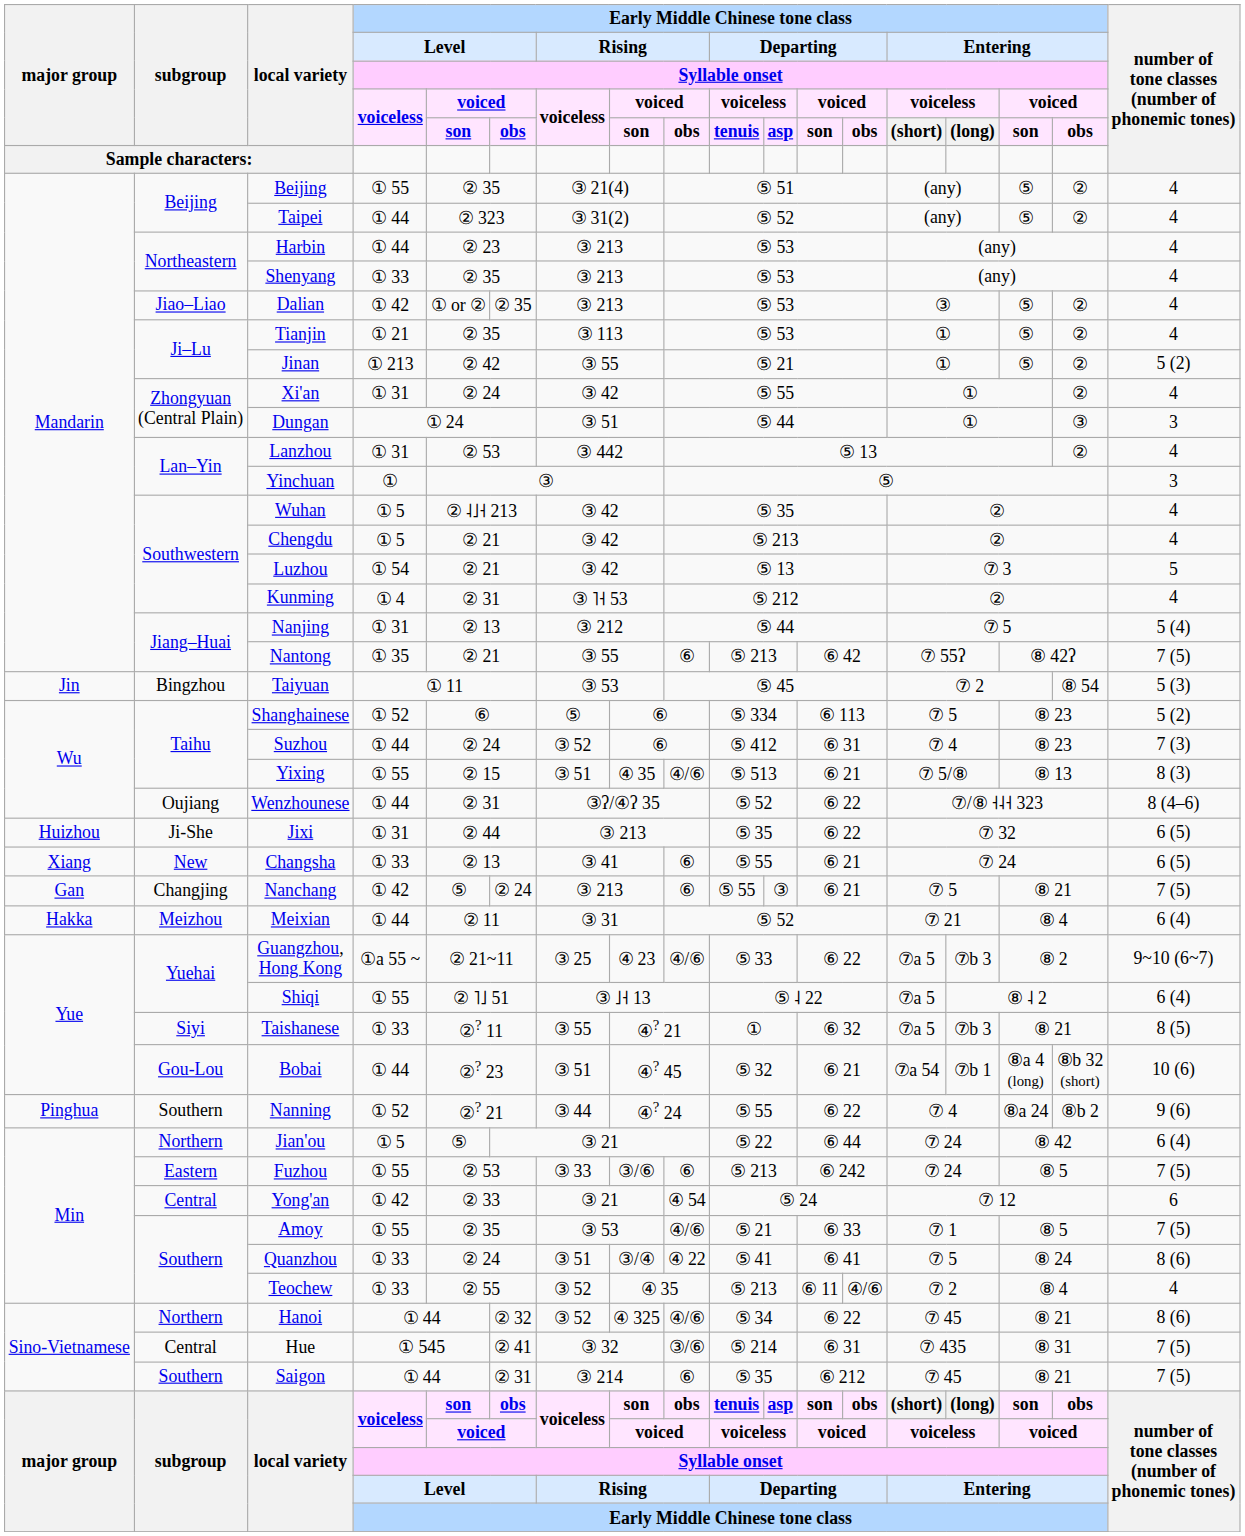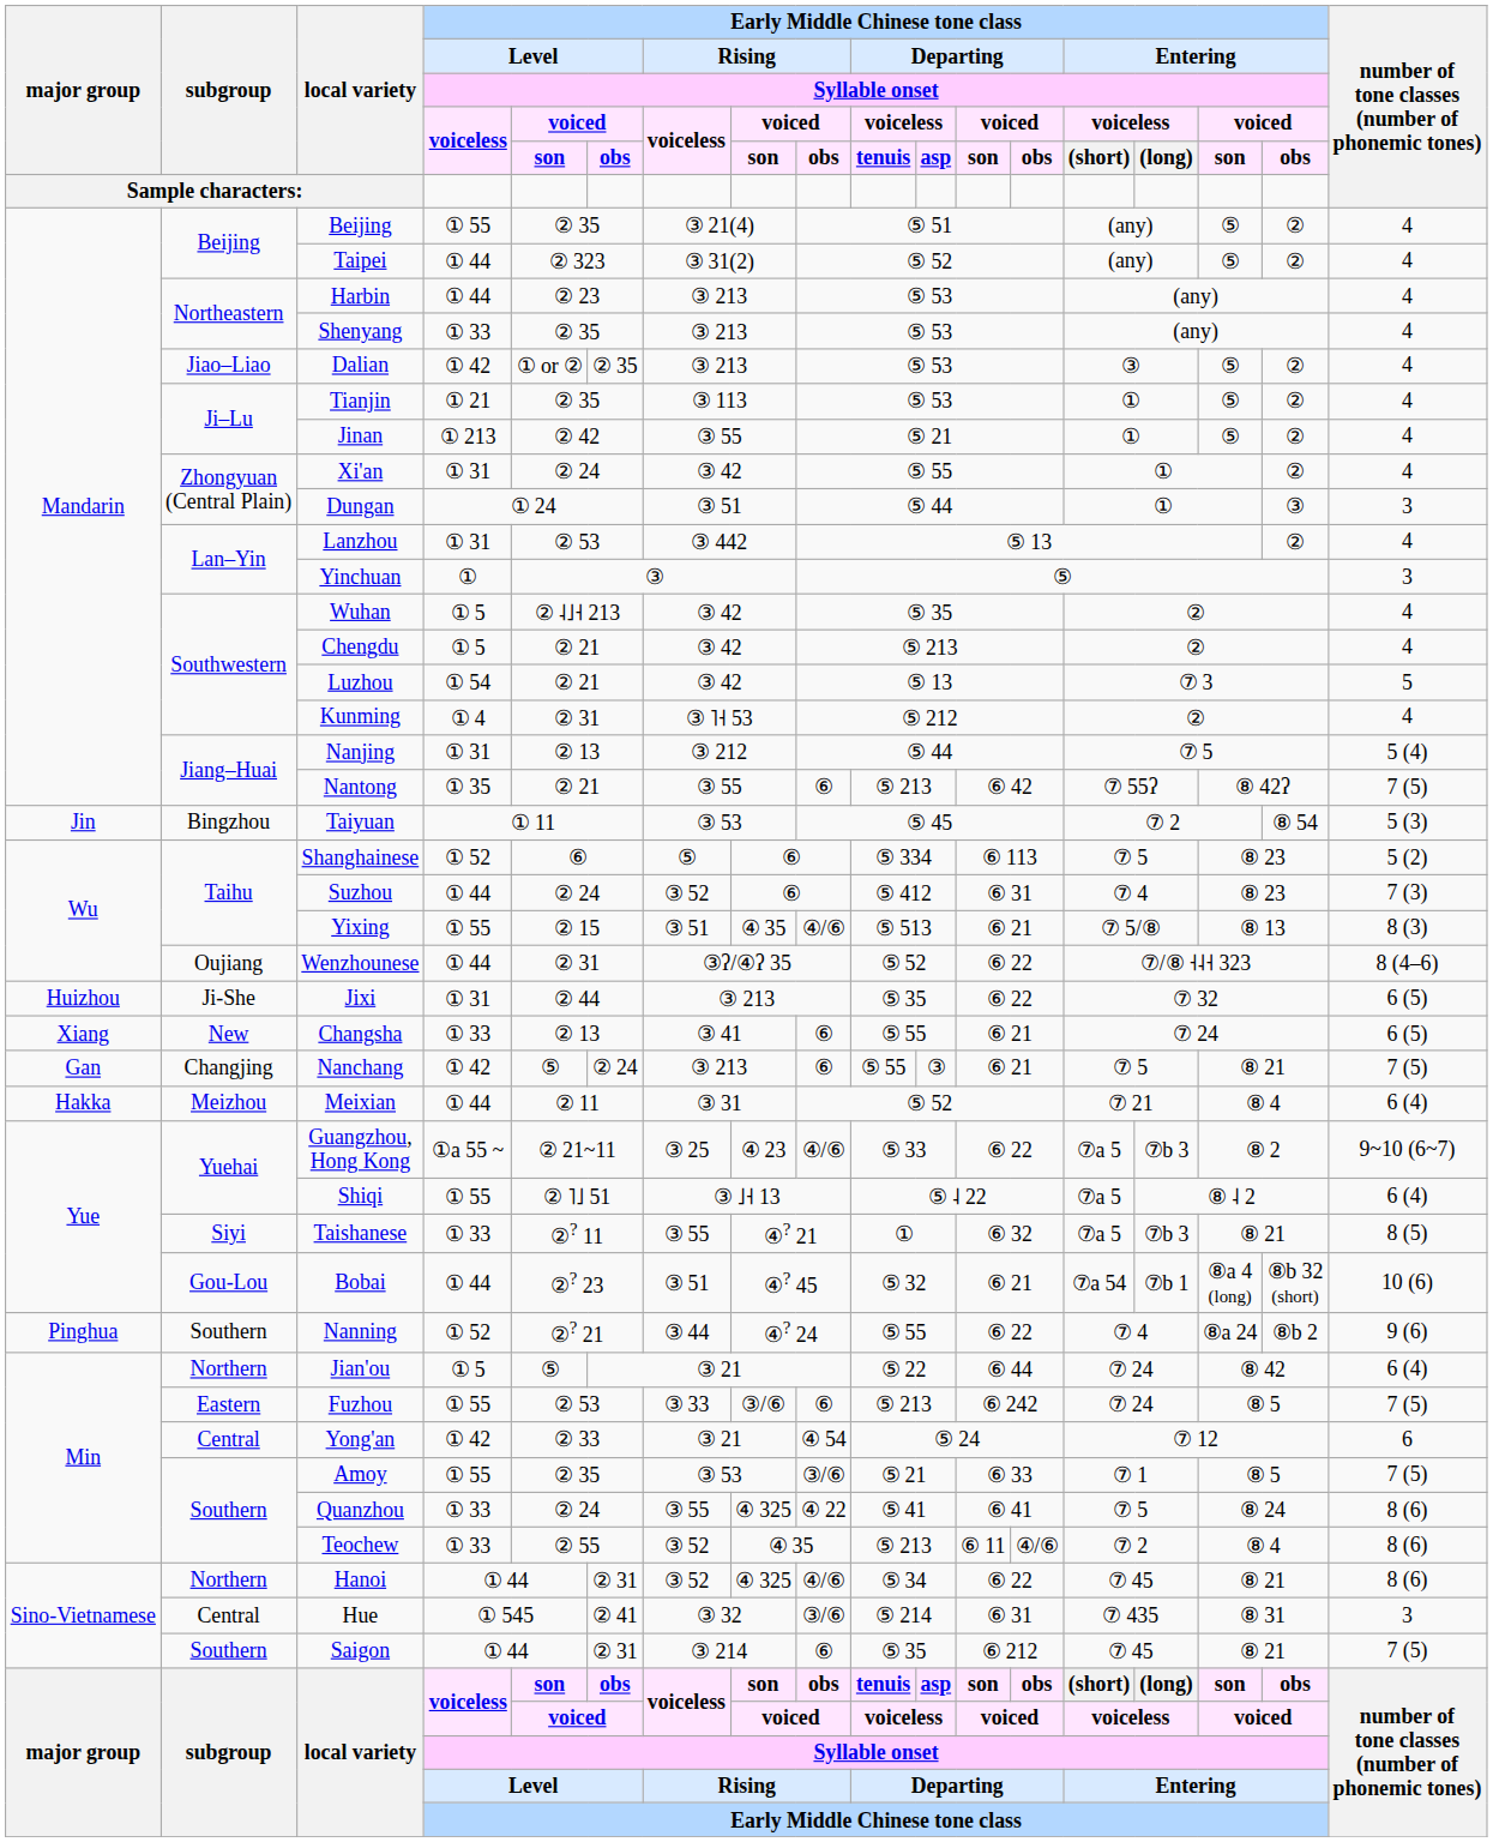 <table class="wikitable" style="text-align:center;">
 <tr>
 <th rowspan=5>major group</th>
 <th rowspan=5>subgroup</th>
 <th rowspan=5>local variety</th>
 <th colspan=14 style="background:#b3d7ff;">Early Middle Chinese tone class</th>
 <th rowspan="6">number of<br>tone classes<br>(number of<br>phonemic tones)</th>
 </tr>
 <tr>
 <td colspan=3 style="background:#d8eaff;"> <strong>Level</strong> </td>
 <td colspan=3 style="background:#d8eaff;"> <strong>Rising</strong> </td>
 <td colspan=4 style="background:#d8eaff;"> <strong>Departing</strong> </td>
 <td colspan=4 style="background:#d8eaff;"> <strong>Entering</strong> </td>
 </tr>
 <tr>
 <th colspan=14 style="background:#ffcdff;"><a href='#'>Syllable onset</a></th>
 </tr>
 <tr>
 <th rowspan=2 style="background:#ffe5ff;"><a href='#'>voiceless</a></th>
 <th colspan=2 style="background:#ffe5ff;"><a href='#'>voiced</a></th>
 <th rowspan=2 style="background:#ffe5ff;">voiceless</th>
 <th colspan=2 style="background:#ffe5ff;">voiced</th>
 <th colspan=2 style="background:#ffe5ff;">voiceless</th>
 <th colspan=2 style="background:#ffe5ff;">voiced</th>
 <th colspan=2 style="background:#ffe5ff;">voiceless</th>
 <th colspan=2 style="background:#ffe5ff;">voiced</th>
 </tr>
 <tr>
 <th style="background:#ffe5ff;"><a href='#'>son</a></th>
 <th style="background:#ffe5ff;"><a href='#'>obs</a></th>
 <th style="background:#ffe5ff;">son</th>
 <th style="background:#ffe5ff;">obs</th>
 <th style="background:#ffe5ff;"><a href='#'>tenuis</a></th>
 <th style="background:#ffe5ff;"><a href='#'>asp</a></th>
 <th style="background:#ffe5ff;">son</th>
 <th style="background:#ffe5ff;">obs</th>
 <th>(short)</th>
 <th>(long)</th>
 <th style="background:#ffe5ff;">son</th>
 <th style="background:#ffe5ff;">obs</th>
 </tr>
 <tr>
 <th colspan="3">Sample characters:</th>
 <td></td>
 <td></td>
 <td></td>
 <td></td>
 <td></td>
 <td></td>
 <td></td>
 <td></td>
 <td></td>
 <td></td>
 <td></td>
 <td></td>
 <td></td>
 <td></td>
 </tr>
 <tr>
 <td rowspan="17"><a href='#'>Mandarin</a></td>
 <td rowspan=2><a href='#'>Beijing</a></td>
 <td><a href='#'>Beijing</a></td>
 <td>①  55</td>
 <td colspan=2>②  35</td>
 <td colspan=2>③  21(4)</td>
 <td colspan=5>⑤  51</td>
 <td colspan=2>(any)</td>
 <td>⑤</td>
 <td>②</td>
 <td>4</td>
 </tr>
 <tr>
 <td><a href='#'>Taipei</a></td>
 <td>①  44</td>
 <td colspan=2>②  323</td>
 <td colspan=2>③  31(2)</td>
 <td colspan=5>⑤  52</td>
 <td colspan=2>(any)</td>
 <td>⑤</td>
 <td>②</td>
 <td>4</td>
 </tr>
 <tr>
 <td rowspan=2><a href='#'>Northeastern</a></td>
 <td><a href='#'>Harbin</a></td>
 <td>①  44</td>
 <td colspan=2>②  23</td>
 <td colspan=2>③  213</td>
 <td colspan=5>⑤  53</td>
 <td colspan=4>(any)</td>
 <td>4</td>
 </tr>
 <tr>
 <td><a href='#'>Shenyang</a></td>
 <td>①  33</td>
 <td colspan=2>②  35</td>
 <td colspan=2>③  213</td>
 <td colspan=5>⑤  53</td>
 <td colspan=4>(any)</td>
 <td>4</td>
 </tr>
 <tr>
 <td><a href='#'>Jiao–Liao</a></td>
 <td><a href='#'>Dalian</a></td>
 <td>①  42</td>
 <td>① or ②</td>
 <td>②  35</td>
 <td colspan=2>③  213</td>
 <td colspan=5>⑤  53</td>
 <td colspan=2>③</td>
 <td>⑤</td>
 <td>②</td>
 <td>4</td>
 </tr>
 <tr>
 <td rowspan=2><a href='#'>Ji–Lu</a></td>
 <td><a href='#'>Tianjin</a></td>
 <td>①  21</td>
 <td colspan=2>②  35</td>
 <td colspan=2>③  113</td>
 <td colspan=5>⑤  53</td>
 <td colspan=2>①</td>
 <td>⑤</td>
 <td>②</td>
 <td>4</td>
 </tr>
 <tr>
 <td><a href='#'>Jinan</a></td>
 <td>①  213</td>
 <td colspan=2>②  42</td>
 <td colspan=2>③  55</td>
 <td colspan=5>⑤  21</td>
 <td colspan=2>①</td>
 <td>⑤</td>
 <td>②</td>
-<td>5 (2)</td>
+<td>4</td>
 </tr>
 <tr>
 <td rowspan=2><a href='#'>Zhongyuan</a><br>(Central Plain)</td>
 <td><a href='#'>Xi'an</a></td>
 <td>①  31</td>
 <td colspan=2>②  24</td>
 <td colspan=2>③  42</td>
 <td colspan=5>⑤  55</td>
 <td colspan=3>①</td>
 <td>②</td>
 <td>4</td>
 </tr>
 <tr>
 <td><a href='#'>Dungan</a></td>
 <td colspan=3>①  24</td>
 <td colspan=2>③  51</td>
 <td colspan=5>⑤  44</td>
 <td colspan=3>①</td>
 <td>③</td>
 <td>3</td>
 </tr>
 <tr>
 <td rowspan=2><a href='#'>Lan–Yin</a><br></td>
 <td><a href='#'>Lanzhou</a></td>
 <td>①  31</td>
 <td colspan=2>②  53</td>
 <td colspan=2>③  442</td>
 <td colspan=8>⑤  13</td>
 <td>②</td>
 <td>4</td>
 </tr>
 <tr>
 <td><a href='#'>Yinchuan</a></td>
 <td>①</td>
 <td colspan=4>③</td>
 <td colspan=9>⑤</td>
 <td>3</td>
 </tr>
 <tr>
 <td rowspan="4"><a href='#'>Southwestern</a></td>
 <td><a href='#'>Wuhan</a></td>
 <td>①  5</td>
 <td colspan="2">② ˨˩˧ 213</td>
 <td colspan="2">③  42</td>
 <td colspan="5">⑤  35</td>
 <td colspan="4">②</td>
 <td>4</td>
 </tr>
 <tr>
 <td><a href='#'>Chengdu</a></td>
 <td>①  5</td>
 <td colspan="2">②  21</td>
 <td colspan="2">③  42</td>
 <td colspan="5">⑤  213</td>
 <td colspan="4">②</td>
 <td>4</td>
 </tr>
 <tr>
 <td><a href='#'>Luzhou</a></td>
 <td>①  54</td>
 <td colspan=2>②  21</td>
 <td colspan=2>③  42</td>
 <td colspan=5>⑤  13</td>
 <td colspan=4>⑦  3</td>
 <td>5</td>
 </tr>
 <tr>
 <td><a href='#'>Kunming</a></td>
 <td>①  4</td>
 <td colspan="2">②  31</td>
 <td colspan="2">③ ˥˧ 53</td>
 <td colspan="5">⑤  212</td>
 <td colspan="4">②</td>
 <td>4</td>
 </tr>
 <tr>
 <td rowspan=2><a href='#'>Jiang–Huai</a></td>
 <td><a href='#'>Nanjing</a></td>
 <td>①  31</td>
 <td colspan=2>②  13</td>
 <td colspan=2>③  212</td>
 <td colspan=5>⑤  44</td>
 <td colspan=4>⑦  5</td>
 <td>5 (4)</td>
 </tr>
 <tr>
 <td><a href='#'>Nantong</a></td>
 <td>① 35</td>
 <td colspan=2>② 21</td>
 <td colspan=2>③ 55</td>
 <td>⑥</td>
 <td colspan=2>⑤ 213</td>
 <td colspan=2>⑥ 42</td>
 <td colspan=2>⑦ 55ʔ</td>
 <td colspan=2>⑧ 42ʔ</td>
 <td>7 (5)</td>
 </tr>
 <tr>
 <td><a href='#'>Jin</a></td>
 <td>Bingzhou</td>
 <td><a href='#'>Taiyuan</a></td>
 <td colspan=3>①  11</td>
 <td colspan=2>③  53</td>
 <td colspan=5>⑤  45</td>
 <td colspan=3>⑦  2</td>
 <td>⑧  54</td>
 <td>5 (3)</td>
 </tr>
 <tr>
 <td rowspan=4><a href='#'>Wu</a></td>
 <td rowspan=3><a href='#'>Taihu</a></td>
 <td><a href='#'>Shanghainese</a></td>
 <td>①  52</td>
 <td colspan=2>⑥</td>
 <td>⑤</td>
 <td colspan=2>⑥</td>
 <td colspan=2>⑤  334</td>
 <td colspan=2>⑥  113</td>
 <td colspan=2>⑦  5</td>
 <td colspan=2>⑧  23</td>
 <td>5 (2)</td>
 </tr>
 <tr>
 <td><a href='#'>Suzhou</a></td>
 <td>①  44</td>
 <td colspan=2>②  24</td>
 <td>③  52</td>
 <td colspan=2>⑥</td>
 <td colspan=2>⑤  412</td>
 <td colspan=2>⑥  31</td>
 <td colspan=2>⑦  4</td>
 <td colspan=2>⑧  23</td>
 <td>7 (3)</td>
 </tr>
 <tr>
 <td><a href='#'>Yixing</a></td>
 <td>①  55</td>
 <td colspan=2>②  15</td>
 <td>③  51</td>
 <td>④  35</td>
 <td>④/⑥</td>
 <td colspan=2>⑤  513</td>
 <td colspan=2>⑥  21</td>
 <td colspan=2>⑦  5/⑧</td>
 <td colspan=2>⑧  13</td>
 <td>8 (3)</td>
 </tr>
 <tr>
 <td>Oujiang</td>
 <td><a href='#'>Wenzhounese</a></td>
 <td>①  44</td>
 <td colspan="2">②  31</td>
 <td colspan="3">③ʔ/④ʔ  35</td>
 <td colspan="2">⑤  52</td>
 <td colspan="2">⑥  22</td>
 <td colspan="4">⑦/⑧ ˧˨˧ 323</td>
 <td>8 (4–6)</td>
 </tr>
 <tr>
 <td><a href='#'>Huizhou</a></td>
 <td>Ji-She</td>
 <td><a href='#'>Jixi</a></td>
 <td>①  31</td>
 <td colspan="2">②  44</td>
 <td colspan="3">③  213</td>
 <td colspan="2">⑤  35</td>
 <td colspan="2">⑥  22</td>
 <td colspan="4">⑦  32</td>
 <td>6 (5)</td>
 </tr>
 <tr>
 <td><a href='#'>Xiang</a></td>
 <td><a href='#'>New</a></td>
 <td><a href='#'>Changsha</a></td>
 <td>①  33</td>
 <td colspan=2>②  13</td>
 <td colspan=2>③  41</td>
 <td>⑥</td>
 <td colspan=2>⑤  55</td>
 <td colspan=2>⑥  21</td>
 <td colspan=4>⑦  24</td>
 <td>6 (5)</td>
 </tr>
 <tr>
 <td><a href='#'>Gan</a></td>
 <td>Changjing</td>
 <td><a href='#'>Nanchang</a></td>
 <td>①  42</td>
 <td>⑤</td>
 <td>②  24</td>
 <td colspan=2>③  213</td>
 <td>⑥</td>
 <td>⑤  55</td>
 <td>③</td>
 <td colspan=2>⑥  21</td>
 <td colspan=2>⑦  5</td>
 <td colspan=2>⑧  21</td>
 <td>7 (5)</td>
 </tr>
 <tr>
 <td><a href='#'>Hakka</a></td>
 <td><a href='#'>Meizhou</a></td>
 <td><a href='#'>Meixian</a></td>
 <td>①  44</td>
 <td colspan=2>②  11</td>
 <td colspan=2>③  31</td>
 <td colspan=5>⑤  52</td>
 <td colspan=2>⑦  21</td>
 <td colspan=2>⑧  4</td>
 <td>6 (4)</td>
 </tr>
 <tr>
 <td rowspan="4"><a href='#'>Yue</a></td>
 <td rowspan="2"><a href='#'>Yuehai</a></td>
 <td><a href='#'>Guangzhou</a>,<br><a href='#'>Hong Kong</a></td>
 <td>①a  55 ~  </td>
 <td colspan="2">②  21~11</td>
 <td>③  25</td>
 <td>④  23</td>
 <td>④/⑥</td>
 <td colspan=2>⑤  33</td>
 <td colspan=2>⑥  22</td>
 <td>⑦a  5</td>
 <td>⑦b  3</td>
 <td colspan=2>⑧  2</td>
 <td>9~10 (6~7)</td>
 </tr>
 <tr>
 <td><a href='#'>Shiqi</a></td>
 <td>①  55</td>
 <td colspan="2">② ˥˩ 51</td>
 <td colspan="3">③ ˩˧ 13</td>
 <td colspan="4">⑤ ˨ 22</td>
 <td>⑦a  5</td>
 <td colspan="3">⑧ ˨ 2</td>
 <td>6 (4)</td>
 </tr>
 <tr>
 <td><a href='#'>Siyi</a></td>
 <td><a href='#'>Taishanese</a></td>
 <td>①  33</td>
 <td colspan=2>②<sup>?</sup>  11</td>
 <td>③  55</td>
 <td colspan=2>④<sup>?</sup>  21</td>
 <td colspan=2>①</td>
 <td colspan=2>⑥  32</td>
 <td>⑦a  5</td>
 <td>⑦b  3</td>
 <td colspan=2>⑧  21</td>
 <td>8 (5)</td>
 </tr>
 <tr>
 <td><a href='#'>Gou-Lou</a></td>
 <td><a href='#'>Bobai</a></td>
 <td>①  44</td>
 <td colspan=2>②<sup>?</sup>  23</td>
 <td>③  51</td>
 <td colspan=2>④<sup>?</sup>  45</td>
 <td colspan=2>⑤  32</td>
 <td colspan=2>⑥  21</td>
 <td>⑦a  54</td>
 <td>⑦b  1</td>
 <td>⑧a  4<br><small>(long)</small></td>
 <td>⑧b  32<br><small>(short)</small></td>
 <td>10 (6)</td>
 </tr>
 <tr>
 <td><a href='#'>Pinghua</a></td>
 <td>Southern</td>
 <td><a href='#'>Nanning</a></td>
 <td>①  52</td>
 <td colspan=2>②<sup>?</sup>  21</td>
 <td>③  44</td>
 <td colspan=2>④<sup>?</sup>  24</td>
 <td colspan=2>⑤  55</td>
 <td colspan=2>⑥  22</td>
 <td colspan=2>⑦  4</td>
 <td>⑧a  24</td>
 <td>⑧b  2</td>
 <td>9 (6)</td>
 </tr>
 <tr>
 <td rowspan=6><a href='#'>Min</a></td>
 <td><a href='#'>Northern</a></td>
 <td><a href='#'>Jian'ou</a></td>
 <td>①  5</td>
 <td>⑤</td>
 <td colspan=4>③  21</td>
 <td colspan=2>⑤  22</td>
 <td colspan=2>⑥  44</td>
 <td colspan=2>⑦  24</td>
 <td colspan=2>⑧  42</td>
 <td>6 (4)</td>
 </tr>
 <tr>
 <td><a href='#'>Eastern</a></td>
 <td><a href='#'>Fuzhou</a></td>
 <td>①  55</td>
 <td colspan=2>②  53</td>
 <td colspan=1>③  33</td>
 <td colspan=1>③/⑥</td>
 <td colspan=1>⑥</td>
 <td colspan=2>⑤  213</td>
 <td colspan=2>⑥  242</td>
 <td colspan=2>⑦  24</td>
 <td colspan=2>⑧  5</td>
 <td>7 (5)</td>
 </tr>
 <tr>
 <td><a href='#'>Central</a></td>
 <td><a href='#'>Yong'an</a></td>
 <td>①  42</td>
 <td colspan=2>②  33</td>
 <td colspan=2>③  21</td>
 <td colspan=1>④  54</td>
 <td colspan=4>⑤  24</td>
 <td colspan=4>⑦  12</td>
 <td>6</td>
 </tr>
 <tr>
 <td rowspan=3><a href='#'>Southern</a></td>
 <td><a href='#'>Amoy</a></td>
 <td>①  55</td>
 <td colspan=2>②  35</td>
 <td colspan=2>③  53</td>
-<td>④/⑥</td>
+<td colspan=1>③/⑥</td>
 <td colspan=2>⑤  21</td>
 <td colspan=2>⑥  33</td>
 <td colspan=2>⑦  1</td>
 <td colspan=2>⑧  5</td>
 <td>7 (5)</td>
 </tr>
 <tr>
 <td><a href='#'>Quanzhou</a></td>
 <td>①  33</td>
 <td colspan=2>②  24</td>
-<td>③  51</td>
-<td colspan=1>③/④ </td>
+<td>③  55</td>
+<td>④  325</td>
 <td colspan=1>④  22</td>
 <td colspan=2>⑤  41</td>
 <td colspan=2>⑥  41</td>
 <td colspan=2>⑦  5</td>
 <td colspan=2>⑧  24</td>
 <td>8 (6)</td>
 </tr>
 <tr>
 <td><a href='#'>Teochew</a></td>
 <td>①  33</td>
 <td colspan=2>②  55</td>
 <td>③  52</td>
 <td colspan=2>④  35</td>
 <td colspan=2>⑤  213</td>
 <td>⑥  11</td>
 <td>④/⑥</td>
 <td colspan="2">⑦  2</td>
 <td colspan=2>⑧  4</td>
-<td>4</td>
+<td>8 (6)</td>
 </tr>
 <tr>
 <td rowspan="3"><a href='#'>Sino-Vietnamese</a></td>
 <td><a href='#'>Northern</a></td>
 <td><a href='#'>Hanoi</a></td>
 <td colspan="2">①  44</td>
-<td>②  32</td>
+<td>②  31</td>
 <td>③  52</td>
 <td>④  325</td>
 <td>④/⑥</td>
 <td colspan="2">⑤  34</td>
 <td colspan="2">⑥  22</td>
 <td colspan="2">⑦  45</td>
 <td colspan="2">⑧  21</td>
 <td>8 (6)</td>
 </tr>
 <tr>
 <td>Central</td>
 <td>Hue</td>
 <td colspan="2">①  545</td>
 <td>②  41</td>
 <td colspan="2">③  32</td>
 <td>③/⑥</td>
 <td colspan="2">⑤  214</td>
 <td colspan="2">⑥  31</td>
 <td colspan="2">⑦  435</td>
 <td colspan="2">⑧  31</td>
-<td>7 (5)</td>
+<td>3</td>
 </tr>
 <tr>
 <td><a href='#'>Southern</a></td>
 <td><a href='#'>Saigon</a></td>
 <td colspan="2">①  44</td>
 <td>②  31</td>
 <td colspan="2">③  214</td>
 <td colspan=1>⑥</td>
 <td colspan="2">⑤  35</td>
 <td colspan="2">⑥  212</td>
 <td colspan="2">⑦  45</td>
 <td colspan="2">⑧  21</td>
 <td>7 (5)</td>
 </tr>
 <tr>
 <th rowspan=5>major group</th>
 <th rowspan=5>subgroup</th>
 <th rowspan=5>local variety</th>
 <th rowspan=2 style="background:#ffe5ff;"><a href='#'>voiceless</a></th>
 <th style="background:#ffe5ff;"><a href='#'>son</a></th>
 <th style="background:#ffe5ff;"><a href='#'>obs</a></th>
 <th rowspan=2 style="background:#ffe5ff;">voiceless</th>
 <th style="background:#ffe5ff;">son</th>
 <th style="background:#ffe5ff;">obs</th>
 <th style="background:#ffe5ff;"><a href='#'>tenuis</a></th>
 <th style="background:#ffe5ff;"><a href='#'>asp</a></th>
 <th style="background:#ffe5ff;">son</th>
 <th style="background:#ffe5ff;">obs</th>
 <th>(short)</th>
 <th>(long)</th>
 <th style="background:#ffe5ff;">son</th>
 <th style="background:#ffe5ff;">obs</th>
 <th rowspan="6">number of<br>tone classes<br>(number of<br>phonemic tones)</th>
 </tr>
 <tr>
 <th colspan=2 style="background:#ffe5ff;"><a href='#'>voiced</a></th>
 <th colspan=2 style="background:#ffe5ff;">voiced</th>
 <th colspan=2 style="background:#ffe5ff;">voiceless</th>
 <th colspan=2 style="background:#ffe5ff;">voiced</th>
 <th colspan=2 style="background:#ffe5ff;">voiceless</th>
 <th colspan=2 style="background:#ffe5ff;">voiced</th>
 </tr>
 <tr>
 <th colspan=14 style="background:#ffcdff;"><a href='#'>Syllable onset</a></th>
 </tr>
 <tr>
 <td colspan=3 style="background:#d8eaff;"> <strong>Level</strong> </td>
 <td colspan=3 style="background:#d8eaff;"> <strong>Rising</strong> </td>
 <td colspan=4 style="background:#d8eaff;"> <strong>Departing</strong> </td>
 <td colspan=4 style="background:#d8eaff;"> <strong>Entering</strong> </td>
 </tr>
 <tr>
 <th colspan=14 style="background:#b3d7ff;">Early Middle Chinese tone class</th>
 </tr>
 <tr>
 </tr>
 </table>
